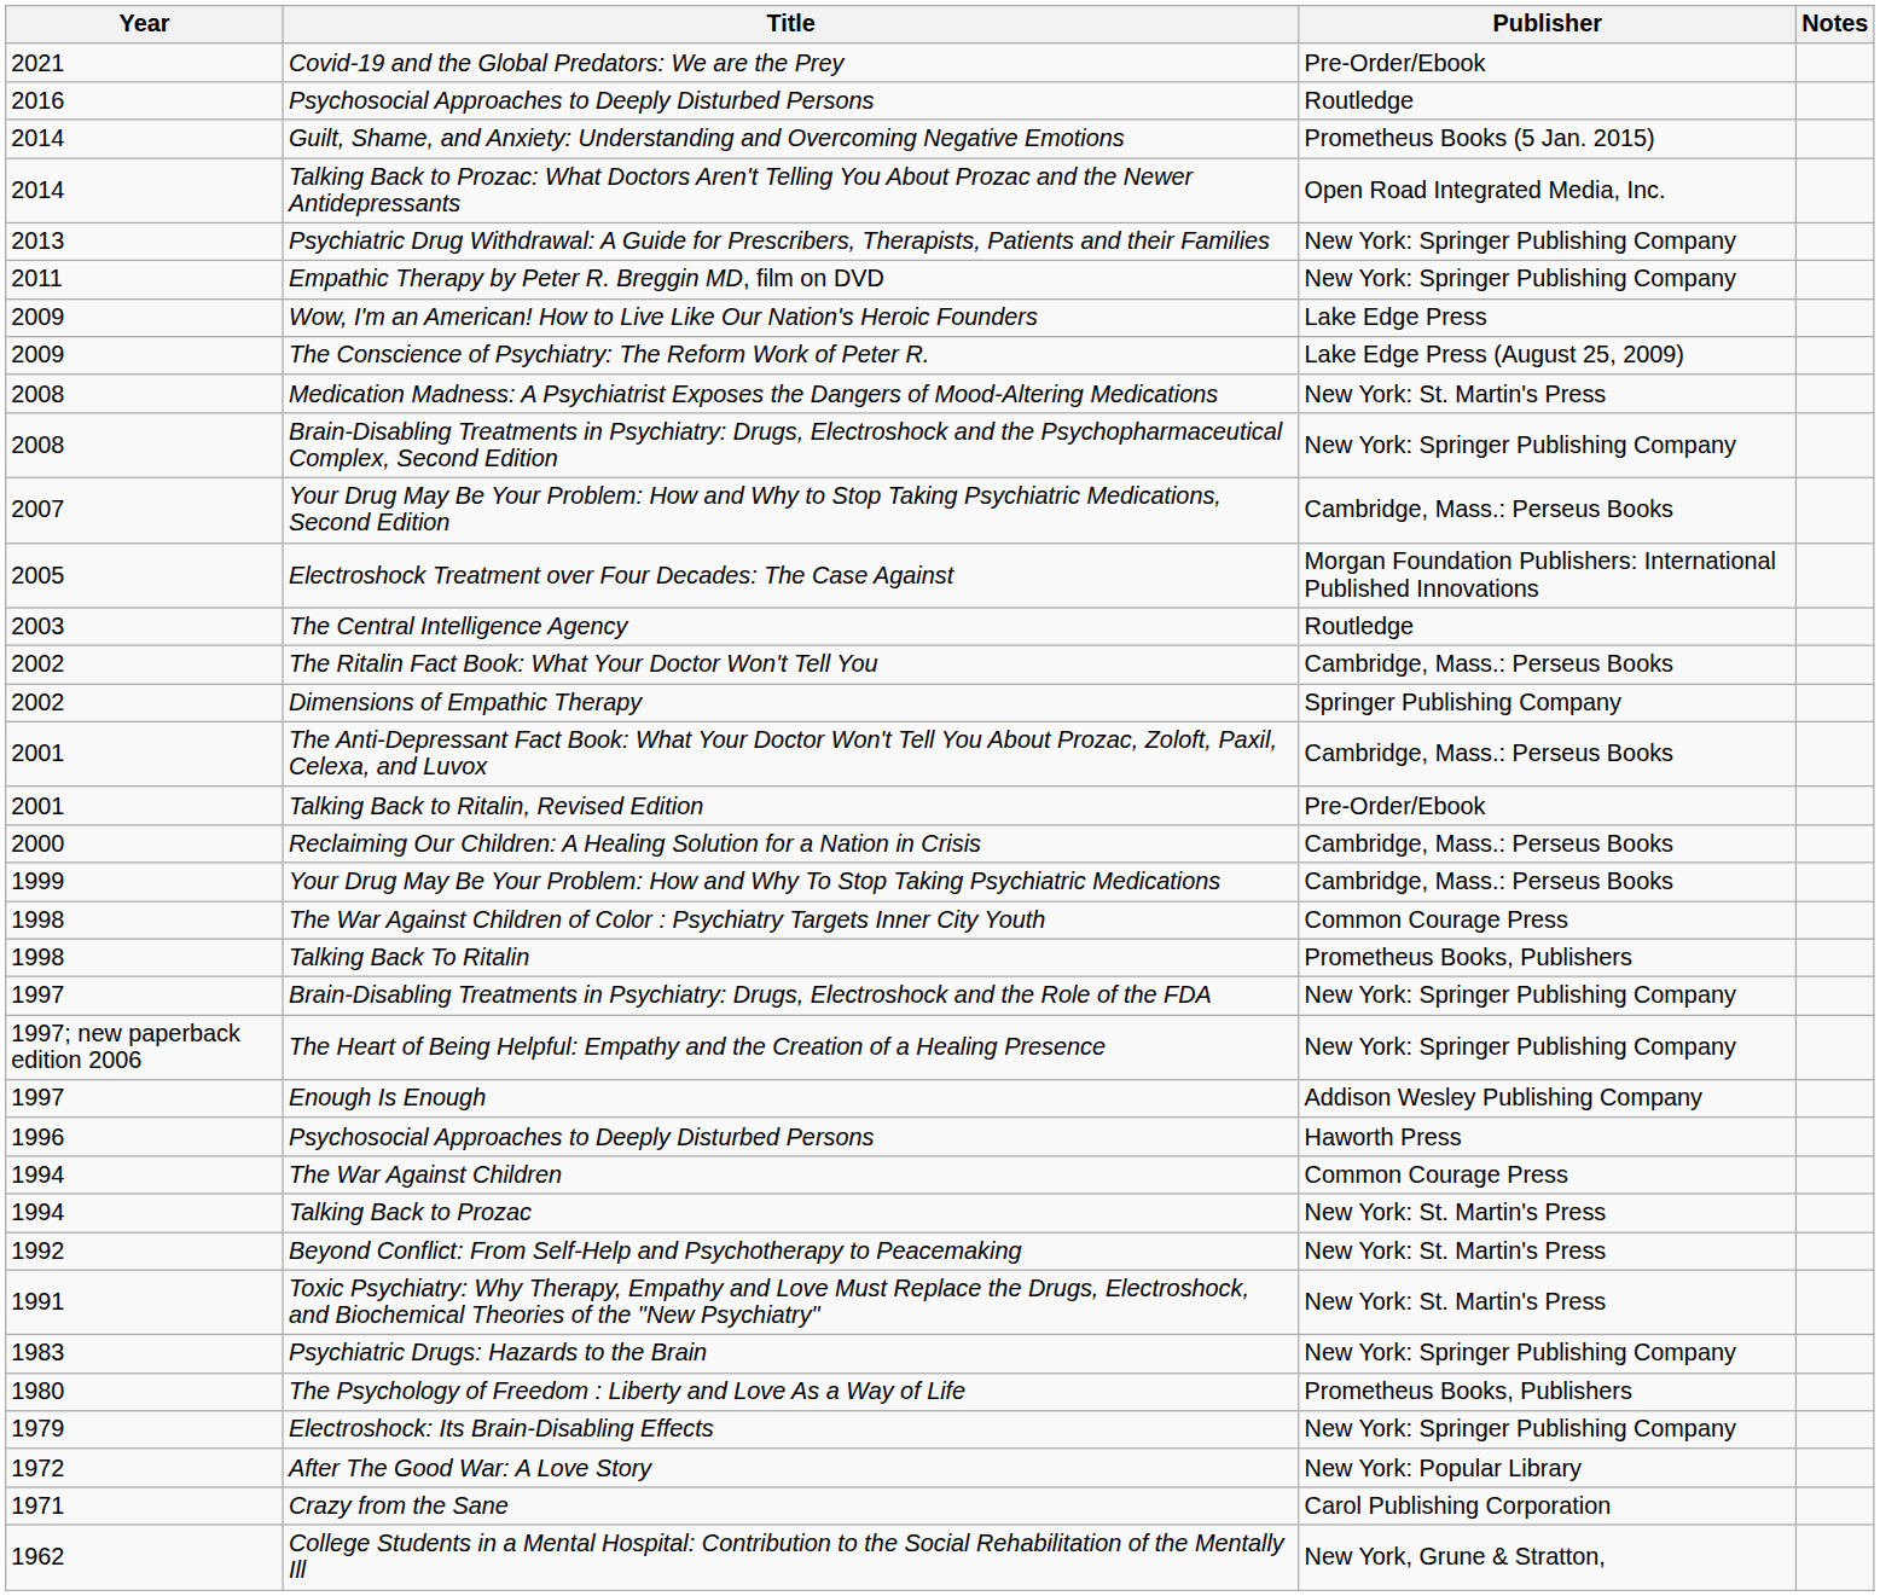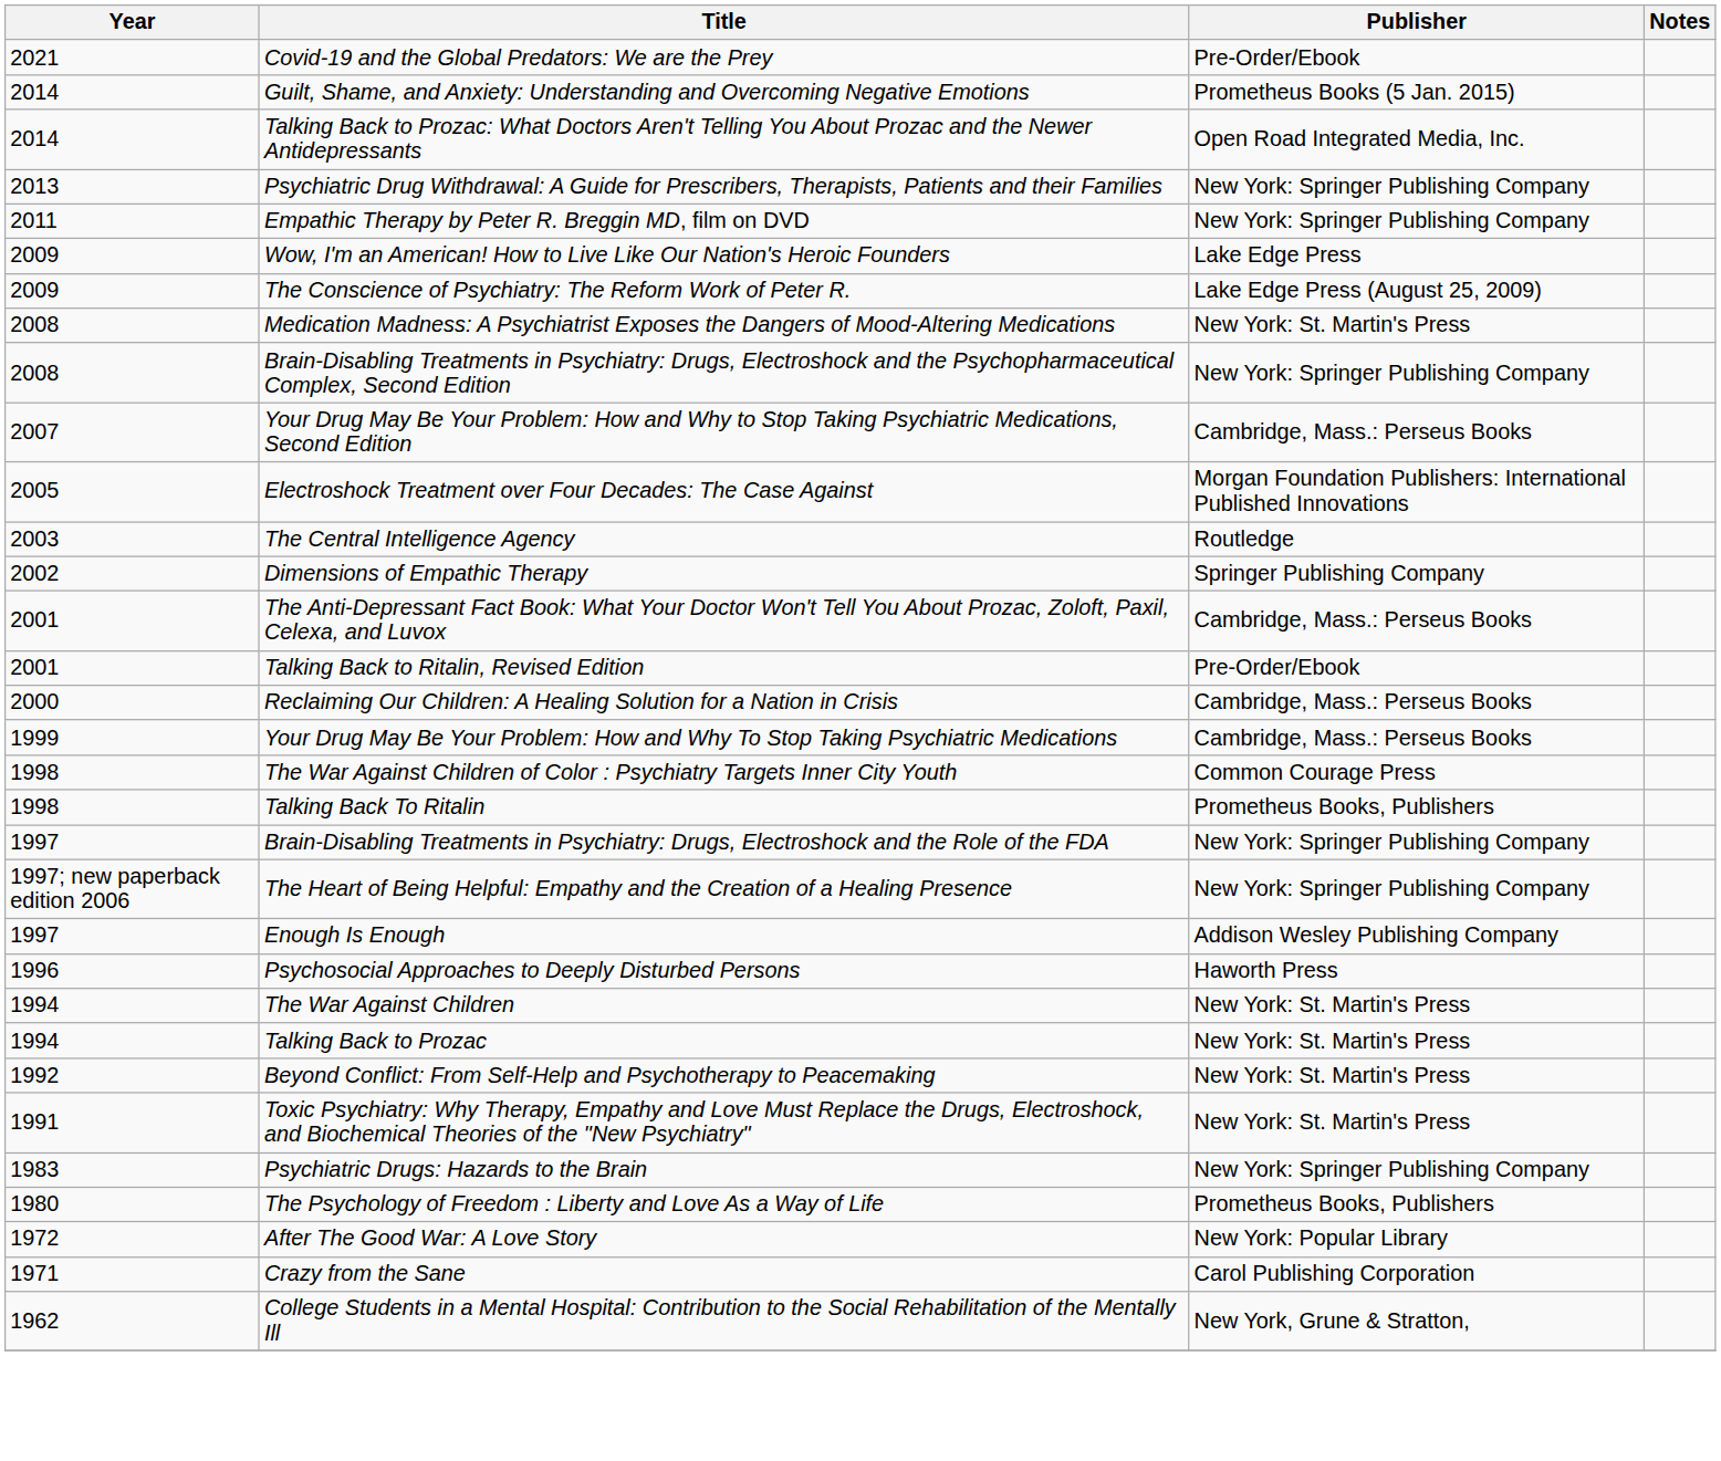 <table class="wikitable sortable">
 <tr>
 <th>Year</th>
 <th>Title</th>
 <th>Publisher</th>
 <th>Notes</th>
 </tr>
 <tr>
 <td>2021</td>
 <td><em>Covid-19 and the Global Predators: We are the Prey</em></td>
 <td>Pre-Order/Ebook</td>
-<td></td>
-</tr>
-<tr>
-<td>2016</td>
-<td><em>Psychosocial Approaches to Deeply Disturbed Persons</em></td>
-<td>Routledge</td>
 <td></td>
 </tr>
 <tr>
 <td>2014</td>
 <td><em>Guilt, Shame, and Anxiety: Understanding and Overcoming Negative Emotions</em></td>
 <td>Prometheus Books (5 Jan. 2015)</td>
 <td></td>
 </tr>
 <tr>
 <td>2014</td>
 <td><em>Talking Back to Prozac: What Doctors Aren't Telling You About Prozac and the Newer Antidepressants</em></td>
 <td>Open Road Integrated Media, Inc.</td>
 <td></td>
 </tr>
 <tr>
 <td>2013</td>
 <td><em>Psychiatric Drug Withdrawal: A Guide for Prescribers, Therapists, Patients and their Families</em></td>
 <td>New York: Springer Publishing Company</td>
 <td></td>
 </tr>
 <tr>
 <td>2011</td>
 <td><em>Empathic Therapy by Peter R. Breggin MD</em>, film on DVD</td>
 <td>New York: Springer Publishing Company</td>
 <td></td>
 </tr>
 <tr>
 <td>2009</td>
 <td><em>Wow, I'm an American! How to Live Like Our Nation's Heroic Founders</em></td>
 <td>Lake Edge Press</td>
 <td></td>
 </tr>
 <tr>
 <td>2009</td>
 <td><em>The Conscience of Psychiatry: The Reform Work of Peter R.</em></td>
 <td>Lake Edge Press (August 25, 2009)</td>
 <td></td>
 </tr>
 <tr>
 <td>2008</td>
 <td><em>Medication Madness: A Psychiatrist Exposes the Dangers of Mood-Altering Medications</em></td>
 <td>New York: St. Martin's Press</td>
 <td></td>
 </tr>
 <tr>
 <td>2008</td>
 <td><em>Brain-Disabling Treatments in Psychiatry: Drugs, Electroshock and the Psychopharmaceutical Complex, Second Edition</em></td>
 <td>New York: Springer Publishing Company</td>
 <td></td>
 </tr>
 <tr>
 <td>2007</td>
 <td><em>Your Drug May Be Your Problem: How and Why to Stop Taking Psychiatric Medications, Second Edition</em></td>
 <td>Cambridge, Mass.: Perseus Books</td>
 <td></td>
 </tr>
 <tr>
 <td>2005</td>
 <td><em>Electroshock Treatment over Four Decades: The Case Against</em></td>
 <td>Morgan Foundation Publishers: International Published Innovations</td>
 <td></td>
 </tr>
 <tr>
 <td>2003</td>
 <td><em>The Central Intelligence Agency</em></td>
 <td>Routledge</td>
-<td></td>
-</tr>
-<tr>
-<td>2002</td>
-<td><em>The Ritalin Fact Book: What Your Doctor Won't Tell You</em></td>
-<td>Cambridge, Mass.: Perseus Books</td>
 <td></td>
 </tr>
 <tr>
 <td>2002</td>
 <td><em>Dimensions of Empathic Therapy</em></td>
 <td>Springer Publishing Company</td>
 <td></td>
 </tr>
 <tr>
 <td>2001</td>
 <td><em>The Anti-Depressant Fact Book: What Your Doctor Won't Tell You About Prozac, Zoloft, Paxil, Celexa, and Luvox</em></td>
 <td>Cambridge, Mass.: Perseus Books</td>
 <td></td>
 </tr>
 <tr>
 <td>2001</td>
 <td><em>Talking Back to Ritalin, Revised Edition</em></td>
 <td>Pre-Order/Ebook</td>
 <td></td>
 </tr>
 <tr>
 <td>2000</td>
 <td><em>Reclaiming Our Children: A Healing Solution for a Nation in Crisis</em></td>
 <td>Cambridge, Mass.: Perseus Books</td>
 <td></td>
 </tr>
 <tr>
 <td>1999</td>
 <td><em>Your Drug May Be Your Problem: How and Why To Stop Taking Psychiatric Medications</em></td>
 <td>Cambridge, Mass.: Perseus Books</td>
 <td></td>
 </tr>
 <tr>
 <td>1998</td>
 <td><em>The War Against Children of Color : Psychiatry Targets Inner City Youth</em></td>
 <td>Common Courage Press</td>
 <td></td>
 </tr>
 <tr>
 <td>1998</td>
 <td><em>Talking Back To Ritalin</em></td>
 <td>Prometheus Books, Publishers</td>
 <td></td>
 </tr>
 <tr>
 <td>1997</td>
 <td><em>Brain-Disabling Treatments in Psychiatry: Drugs, Electroshock and the Role of the FDA</em></td>
 <td>New York: Springer Publishing Company</td>
 <td></td>
 </tr>
 <tr>
 <td>1997; new paperback edition 2006</td>
 <td><em>The Heart of Being Helpful: Empathy and the Creation of a Healing Presence</em></td>
 <td>New York: Springer Publishing Company</td>
 <td></td>
 </tr>
 <tr>
 <td>1997</td>
 <td><em>Enough Is Enough</em></td>
 <td>Addison Wesley Publishing Company</td>
 <td></td>
 </tr>
 <tr>
 <td>1996</td>
 <td><em>Psychosocial Approaches to Deeply Disturbed Persons</em></td>
 <td>Haworth Press</td>
 <td></td>
 </tr>
 <tr>
 <td>1994</td>
 <td><em>The War Against Children</em></td>
-<td>Common Courage Press</td>
+<td>New York: St. Martin's Press</td>
 <td></td>
 </tr>
 <tr>
 <td>1994</td>
 <td><em>Talking Back to Prozac</em></td>
 <td>New York: St. Martin's Press</td>
 <td></td>
 </tr>
 <tr>
 <td>1992</td>
 <td><em>Beyond Conflict: From Self-Help and Psychotherapy to Peacemaking</em></td>
 <td>New York: St. Martin's Press</td>
 <td></td>
 </tr>
 <tr>
 <td>1991</td>
 <td><em>Toxic Psychiatry: Why Therapy, Empathy and Love Must Replace the Drugs, Electroshock, and Biochemical Theories of the "New Psychiatry"</em></td>
 <td>New York: St. Martin's Press</td>
 <td></td>
 </tr>
 <tr>
 <td>1983</td>
 <td><em>Psychiatric Drugs: Hazards to the Brain</em></td>
 <td>New York: Springer Publishing Company</td>
 <td></td>
 </tr>
 <tr>
 <td>1980</td>
 <td><em>The Psychology of Freedom : Liberty and Love As a Way of Life</em></td>
 <td>Prometheus Books, Publishers</td>
 <td></td>
 </tr>
 <tr>
-<td>1979</td>
-<td><em>Electroshock: Its Brain-Disabling Effects</em></td>
-<td>New York: Springer Publishing Company</td>
-<td></td>
-</tr>
-<tr>
 <td>1972</td>
 <td><em>After The Good War: A Love Story</em></td>
 <td>New York: Popular Library</td>
 <td></td>
 </tr>
 <tr>
 <td>1971</td>
 <td><em>Crazy from the Sane</em></td>
 <td>Carol Publishing Corporation</td>
 <td></td>
 </tr>
 <tr>
 <td>1962</td>
 <td><em>College Students in a Mental Hospital: Contribution to the Social Rehabilitation of the Mentally Ill</em></td>
 <td>New York, Grune & Stratton,</td>
 <td></td>
 </tr>
 <tr>
 </tr>
 </table>
